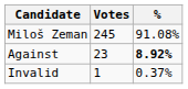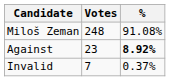 <table class="wikitable">
 <tr>
 <th>Candidate</th>
 <th>Votes</th>
 <th>%</th>
 </tr>
 <tr>
 <td>Miloš Zeman</td>
-<td>245</td>
+<td>248</td>
 <td>91.08%</td>
 </tr>
 <tr>
 <td>Against</td>
 <td>23</td>
 <td><strong>8.92%</strong></td>
 </tr>
 <tr>
 <td>Invalid</td>
-<td>1</td>
+<td>7</td>
 <td>0.37%</td>
 </tr>
 </table>
